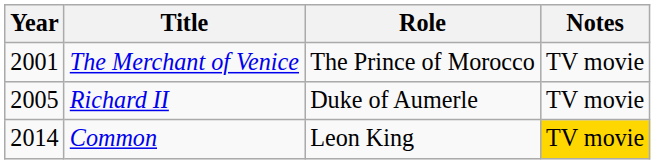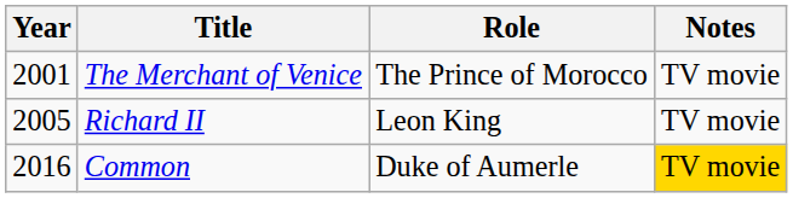 <table class="wikitable">
 <tr>
 <th>Year</th>
 <th>Title</th>
 <th>Role</th>
 <th>Notes</th>
 </tr>
 <tr>
 <td>2001</td>
 <td><em><a href='#'>The Merchant of Venice</a></em></td>
 <td>The Prince of Morocco</td>
 <td>TV movie</td>
 </tr>
 <tr>
 <td>2005</td>
 <td><em><a href='#'>Richard II</a></em></td>
-<td>Duke of Aumerle</td>
+<td>Leon King</td>
 <td>TV movie</td>
 </tr>
 <tr>
-<td>2014</td>
+<td>2016</td>
 <td><em><a href='#'>Common</a></em></td>
-<td>Leon King</td>
+<td>Duke of Aumerle</td>
 <td style="background: gold;">TV movie</td>
 </tr>
 </table>
